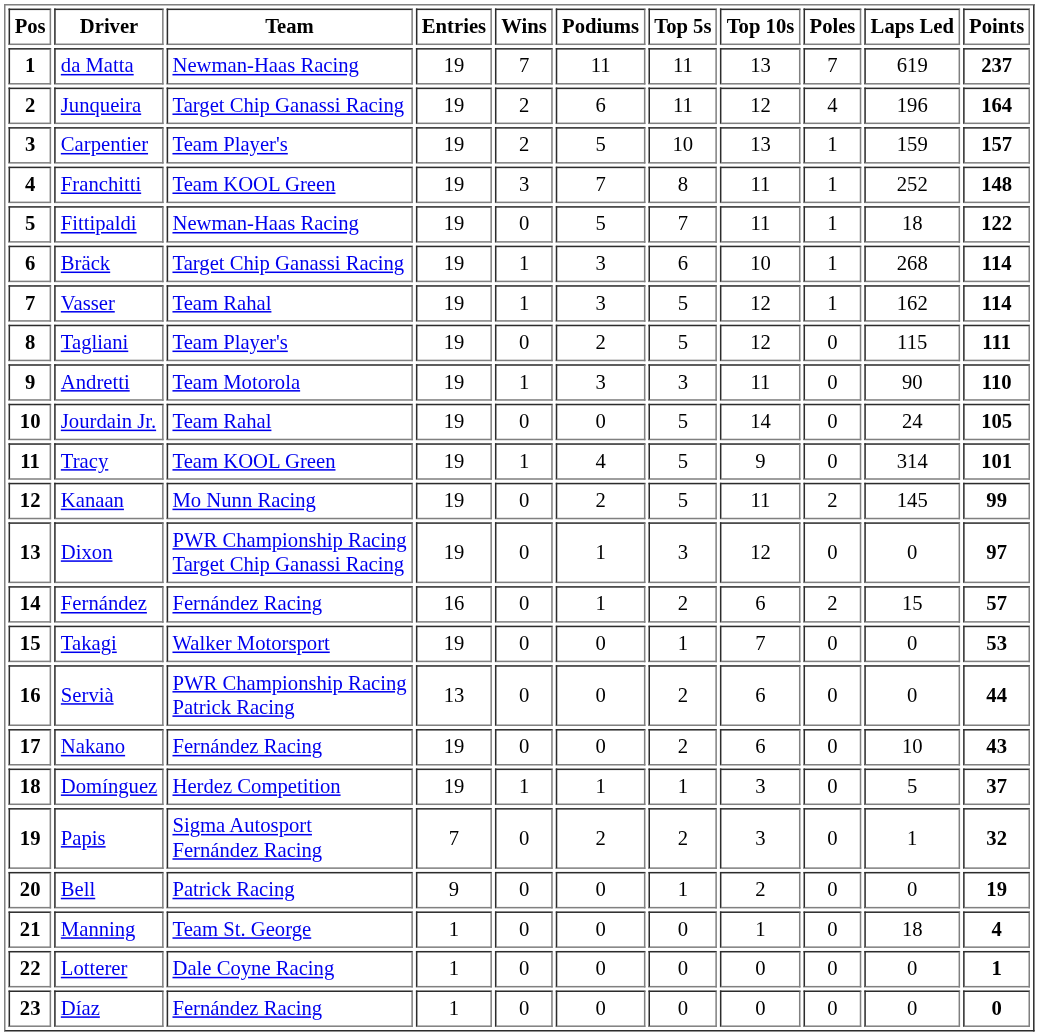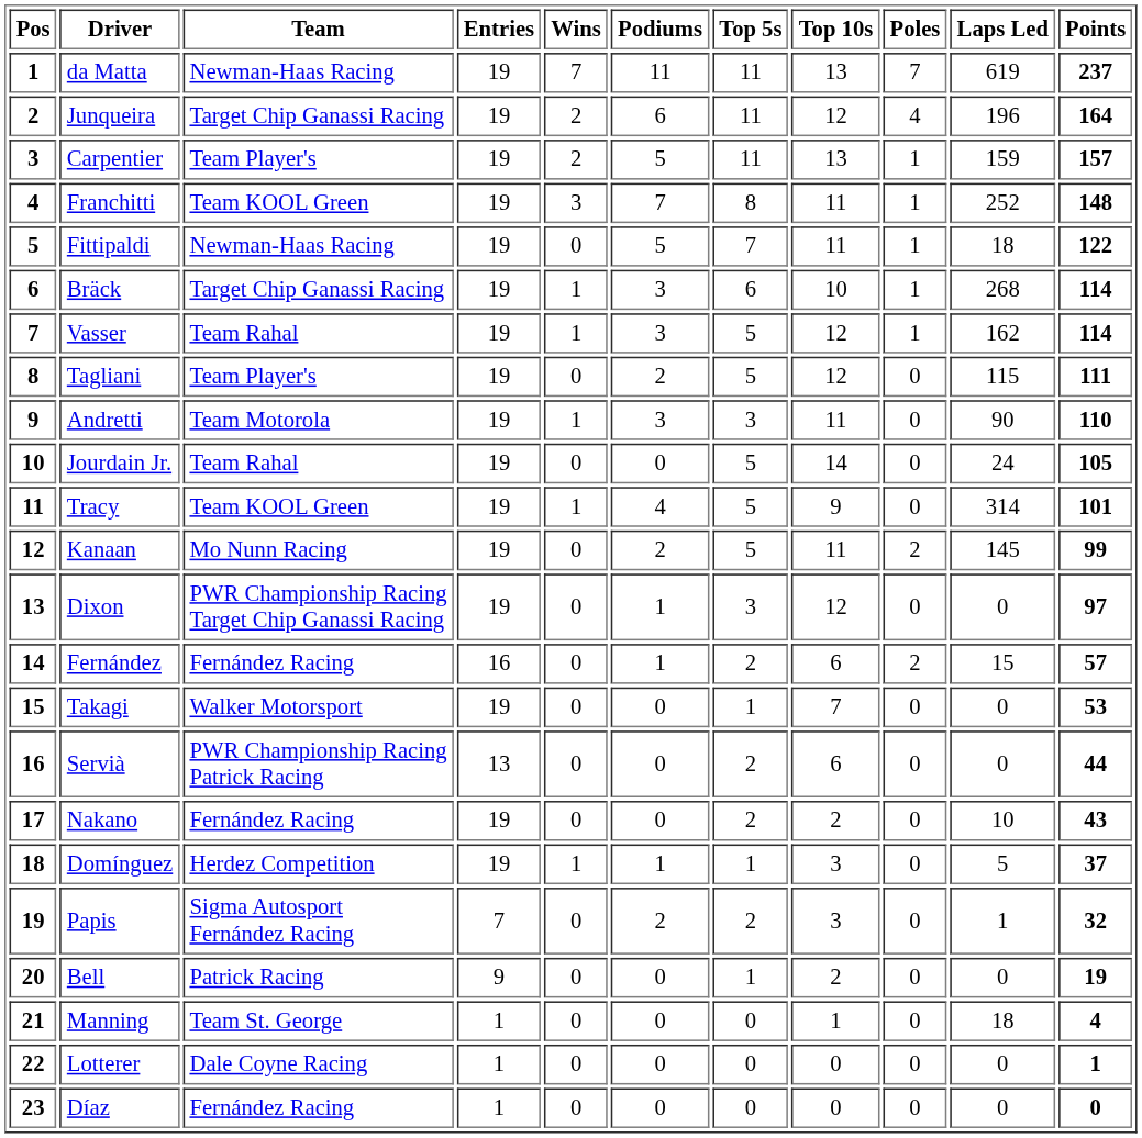 <table class="toccolours sortable" style="font-size: 85%" border="1" cellpadding="3" style="border-collapse:collapse">
 <tr>
 <th>Pos</th>
 <th>Driver</th>
 <th>Team</th>
 <th>Entries</th>
 <th>Wins</th>
 <th>Podiums</th>
 <th>Top 5s</th>
 <th>Top 10s</th>
 <th>Poles</th>
 <th>Laps Led</th>
 <th>Points</th>
 </tr>
 <tr>
 <th>1</th>
 <td> <a href='#'>da Matta</a></td>
 <td> <a href='#'>Newman-Haas Racing</a></td>
 <td align="center">19</td>
 <td align="center">7</td>
 <td align="center">11</td>
 <td align="center">11</td>
 <td align="center">13</td>
 <td align="center">7</td>
 <td align="center">619</td>
 <td align="center"><strong>237</strong></td>
 </tr>
 <tr>
 <th>2</th>
 <td> <a href='#'>Junqueira</a></td>
 <td> <a href='#'>Target Chip Ganassi Racing</a></td>
 <td align="center">19</td>
 <td align="center">2</td>
 <td align="center">6</td>
 <td align="center">11</td>
 <td align="center">12</td>
 <td align="center">4</td>
 <td align="center">196</td>
 <td align="center"><strong>164</strong></td>
 </tr>
 <tr>
 <th>3</th>
 <td> <a href='#'>Carpentier</a></td>
 <td> <a href='#'>Team Player's</a></td>
 <td align="center">19</td>
 <td align="center">2</td>
 <td align="center">5</td>
-<td align="center">10</td>
+<td align="center">11</td>
 <td align="center">13</td>
 <td align="center">1</td>
 <td align="center">159</td>
 <td align="center"><strong>157</strong></td>
 </tr>
 <tr>
 <th>4</th>
 <td> <a href='#'>Franchitti</a></td>
 <td> <a href='#'>Team KOOL Green</a></td>
 <td align="center">19</td>
 <td align="center">3</td>
 <td align="center">7</td>
 <td align="center">8</td>
 <td align="center">11</td>
 <td align="center">1</td>
 <td align="center">252</td>
 <td align="center"><strong>148</strong></td>
 </tr>
 <tr>
 <th>5</th>
 <td> <a href='#'>Fittipaldi</a></td>
 <td> <a href='#'>Newman-Haas Racing</a></td>
 <td align="center">19</td>
 <td align="center">0</td>
 <td align="center">5</td>
 <td align="center">7</td>
 <td align="center">11</td>
 <td align="center">1</td>
 <td align="center">18</td>
 <td align="center"><strong>122</strong></td>
 </tr>
 <tr>
 <th>6</th>
 <td> <a href='#'>Bräck</a></td>
 <td> <a href='#'>Target Chip Ganassi Racing</a></td>
 <td align="center">19</td>
 <td align="center">1</td>
 <td align="center">3</td>
 <td align="center">6</td>
 <td align="center">10</td>
 <td align="center">1</td>
 <td align="center">268</td>
 <td align="center"><strong>114</strong></td>
 </tr>
 <tr>
 <th>7</th>
 <td> <a href='#'>Vasser</a></td>
 <td> <a href='#'>Team Rahal</a></td>
 <td align="center">19</td>
 <td align="center">1</td>
 <td align="center">3</td>
 <td align="center">5</td>
 <td align="center">12</td>
 <td align="center">1</td>
 <td align="center">162</td>
 <td align="center"><strong>114</strong></td>
 </tr>
 <tr>
 <th>8</th>
 <td> <a href='#'>Tagliani</a></td>
 <td> <a href='#'>Team Player's</a></td>
 <td align="center">19</td>
 <td align="center">0</td>
 <td align="center">2</td>
 <td align="center">5</td>
 <td align="center">12</td>
 <td align="center">0</td>
 <td align="center">115</td>
 <td align="center"><strong>111</strong></td>
 </tr>
 <tr>
 <th>9</th>
 <td> <a href='#'>Andretti</a></td>
 <td> <a href='#'>Team Motorola</a></td>
 <td align="center">19</td>
 <td align="center">1</td>
 <td align="center">3</td>
 <td align="center">3</td>
 <td align="center">11</td>
 <td align="center">0</td>
 <td align="center">90</td>
 <td align="center"><strong>110</strong></td>
 </tr>
 <tr>
 <th>10</th>
 <td> <a href='#'>Jourdain Jr.</a></td>
 <td> <a href='#'>Team Rahal</a></td>
 <td align="center">19</td>
 <td align="center">0</td>
 <td align="center">0</td>
 <td align="center">5</td>
 <td align="center">14</td>
 <td align="center">0</td>
 <td align="center">24</td>
 <td align="center"><strong>105</strong></td>
 </tr>
 <tr>
 <th>11</th>
 <td> <a href='#'>Tracy</a></td>
 <td> <a href='#'>Team KOOL Green</a></td>
 <td align="center">19</td>
 <td align="center">1</td>
 <td align="center">4</td>
 <td align="center">5</td>
 <td align="center">9</td>
 <td align="center">0</td>
 <td align="center">314</td>
 <td align="center"><strong>101</strong></td>
 </tr>
 <tr>
 <th>12</th>
 <td> <a href='#'>Kanaan</a></td>
 <td> <a href='#'>Mo Nunn Racing</a></td>
 <td align="center">19</td>
 <td align="center">0</td>
 <td align="center">2</td>
 <td align="center">5</td>
 <td align="center">11</td>
 <td align="center">2</td>
 <td align="center">145</td>
 <td align="center"><strong>99</strong></td>
 </tr>
 <tr>
 <th>13</th>
 <td> <a href='#'>Dixon</a></td>
 <td> <a href='#'>PWR Championship Racing</a><br> <a href='#'>Target Chip Ganassi Racing</a></td>
 <td align="center">19</td>
 <td align="center">0</td>
 <td align="center">1</td>
 <td align="center">3</td>
 <td align="center">12</td>
 <td align="center">0</td>
 <td align="center">0</td>
 <td align="center"><strong>97</strong></td>
 </tr>
 <tr>
 <th>14</th>
 <td> <a href='#'>Fernández</a></td>
 <td> <a href='#'>Fernández Racing</a></td>
 <td align="center">16</td>
 <td align="center">0</td>
 <td align="center">1</td>
 <td align="center">2</td>
 <td align="center">6</td>
 <td align="center">2</td>
 <td align="center">15</td>
 <td align="center"><strong>57</strong></td>
 </tr>
 <tr>
 <th>15</th>
 <td> <a href='#'>Takagi</a></td>
 <td> <a href='#'>Walker Motorsport</a></td>
 <td align="center">19</td>
 <td align="center">0</td>
 <td align="center">0</td>
 <td align="center">1</td>
 <td align="center">7</td>
 <td align="center">0</td>
 <td align="center">0</td>
 <td align="center"><strong>53</strong></td>
 </tr>
 <tr>
 <th>16</th>
 <td> <a href='#'>Servià</a></td>
 <td> <a href='#'>PWR Championship Racing</a><br> <a href='#'>Patrick Racing</a></td>
 <td align="center">13</td>
 <td align="center">0</td>
 <td align="center">0</td>
 <td align="center">2</td>
 <td align="center">6</td>
 <td align="center">0</td>
 <td align="center">0</td>
 <td align="center"><strong>44</strong></td>
 </tr>
 <tr>
 <th>17</th>
 <td> <a href='#'>Nakano</a></td>
 <td> <a href='#'>Fernández Racing</a></td>
 <td align="center">19</td>
 <td align="center">0</td>
 <td align="center">0</td>
 <td align="center">2</td>
-<td align="center">6</td>
+<td align="center">2</td>
 <td align="center">0</td>
 <td align="center">10</td>
 <td align="center"><strong>43</strong></td>
 </tr>
 <tr>
 <th>18</th>
 <td> <a href='#'>Domínguez</a> </td>
 <td> <a href='#'>Herdez Competition</a></td>
 <td align="center">19</td>
 <td align="center">1</td>
 <td align="center">1</td>
 <td align="center">1</td>
 <td align="center">3</td>
 <td align="center">0</td>
 <td align="center">5</td>
 <td align="center"><strong>37</strong></td>
 </tr>
 <tr>
 <th>19</th>
 <td> <a href='#'>Papis</a></td>
 <td> <a href='#'>Sigma Autosport</a><br> <a href='#'>Fernández Racing</a></td>
 <td align="center">7</td>
 <td align="center">0</td>
 <td align="center">2</td>
 <td align="center">2</td>
 <td align="center">3</td>
 <td align="center">0</td>
 <td align="center">1</td>
 <td align="center"><strong>32</strong></td>
 </tr>
 <tr>
 <th>20</th>
 <td> <a href='#'>Bell</a> </td>
 <td> <a href='#'>Patrick Racing</a></td>
 <td align="center">9</td>
 <td align="center">0</td>
 <td align="center">0</td>
 <td align="center">1</td>
 <td align="center">2</td>
 <td align="center">0</td>
 <td align="center">0</td>
 <td align="center"><strong>19</strong></td>
 </tr>
 <tr>
 <th>21</th>
 <td> <a href='#'>Manning</a> </td>
 <td> <a href='#'>Team St. George</a></td>
 <td align="center">1</td>
 <td align="center">0</td>
 <td align="center">0</td>
 <td align="center">0</td>
 <td align="center">1</td>
 <td align="center">0</td>
 <td align="center">18</td>
 <td align="center"><strong>4</strong></td>
 </tr>
 <tr>
 <th>22</th>
 <td> <a href='#'>Lotterer</a> </td>
 <td> <a href='#'>Dale Coyne Racing</a></td>
 <td align="center">1</td>
 <td align="center">0</td>
 <td align="center">0</td>
 <td align="center">0</td>
 <td align="center">0</td>
 <td align="center">0</td>
 <td align="center">0</td>
 <td align="center"><strong>1</strong></td>
 </tr>
 <tr>
 <th>23</th>
 <td> <a href='#'>Díaz</a> </td>
 <td> <a href='#'>Fernández Racing</a></td>
 <td align="center">1</td>
 <td align="center">0</td>
 <td align="center">0</td>
 <td align="center">0</td>
 <td align="center">0</td>
 <td align="center">0</td>
 <td align="center">0</td>
 <td align="center"><strong>0</strong></td>
 </tr>
 </table>
